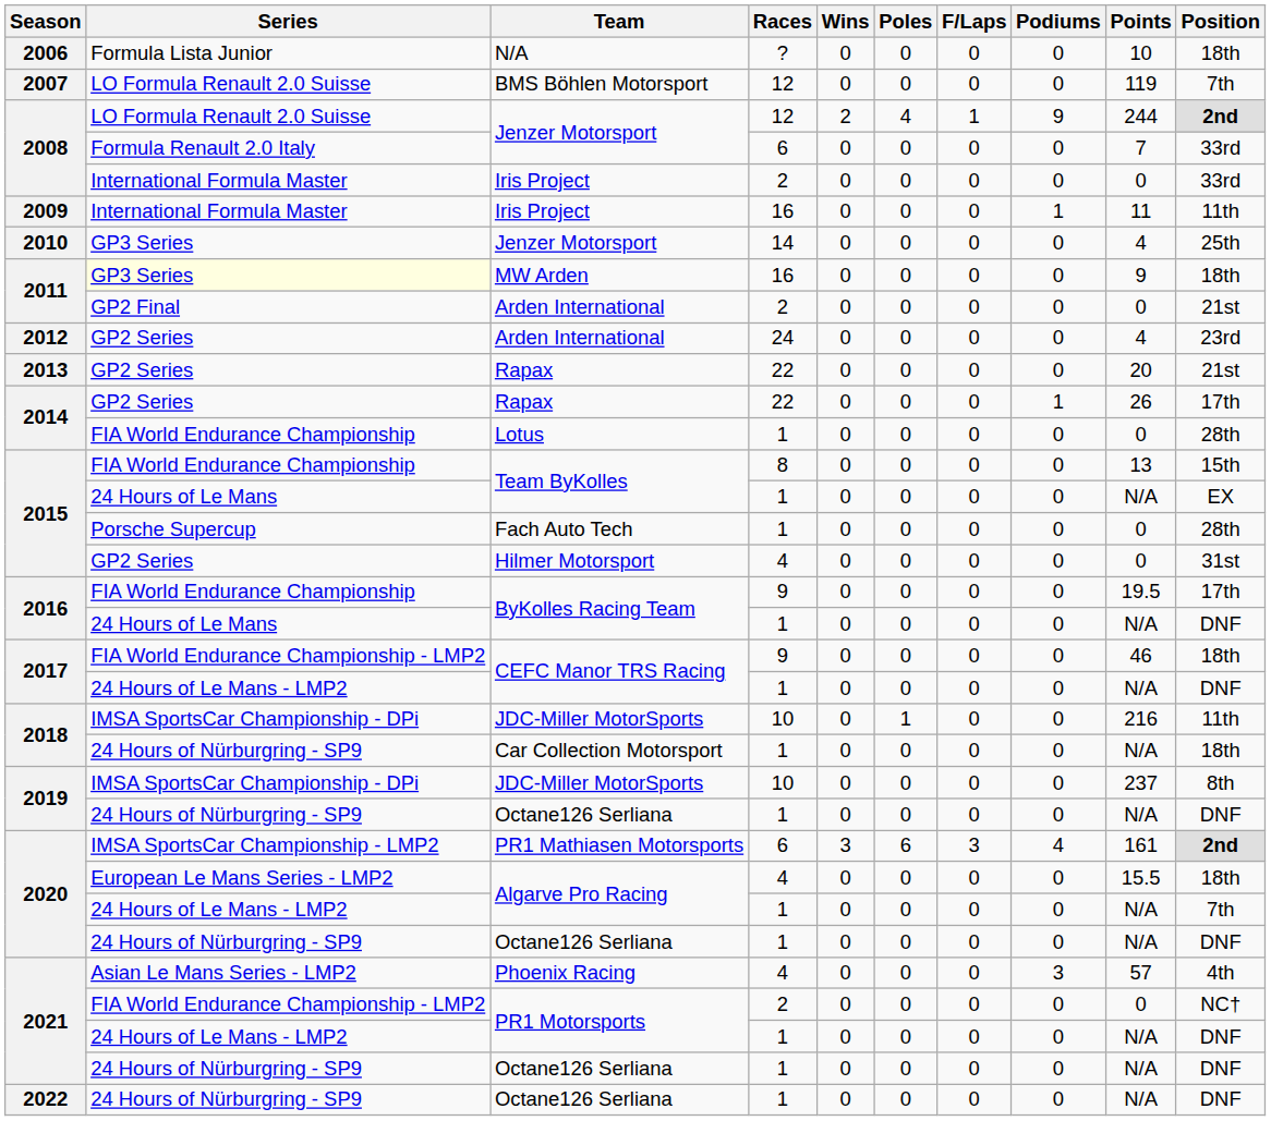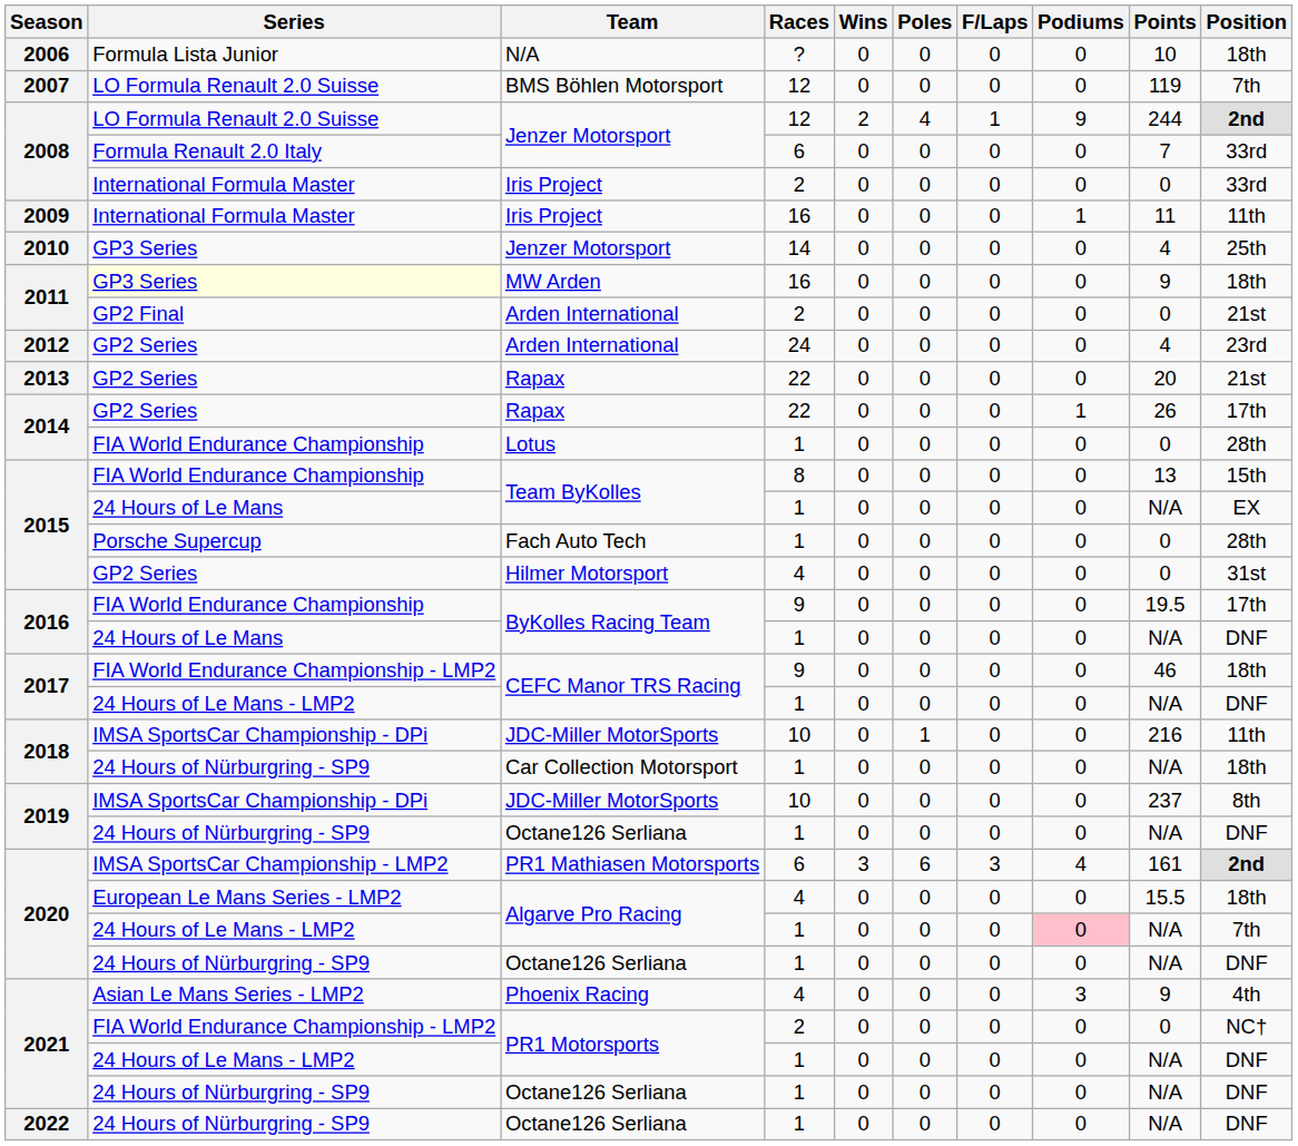 <table class="wikitable" style="font-size: 90%; text-align:center">
 <tr>
 <th>Season</th>
 <th>Series</th>
 <th>Team</th>
 <th>Races</th>
 <th>Wins</th>
 <th>Poles</th>
 <th>F/Laps</th>
 <th>Podiums</th>
 <th>Points</th>
 <th>Position</th>
 </tr>
 <tr>
 <th>2006</th>
 <td align=left>Formula Lista Junior</td>
 <td align=left>N/A</td>
 <td>?</td>
 <td>0</td>
 <td>0</td>
 <td>0</td>
 <td>0</td>
 <td>10</td>
 <td>18th</td>
 </tr>
 <tr>
 <th>2007</th>
 <td align=left><a href='#'>LO Formula Renault 2.0 Suisse</a></td>
 <td align=left>BMS Böhlen Motorsport</td>
 <td>12</td>
 <td>0</td>
 <td>0</td>
 <td>0</td>
 <td>0</td>
 <td>119</td>
 <td>7th</td>
 </tr>
 <tr>
 <th rowspan=3>2008</th>
 <td align=left><a href='#'>LO Formula Renault 2.0 Suisse</a></td>
 <td align=left rowspan=2><a href='#'>Jenzer Motorsport</a></td>
 <td>12</td>
 <td>2</td>
 <td>4</td>
 <td>1</td>
 <td>9</td>
 <td>244</td>
 <td style="background:#DFDFDF;"><strong>2nd</strong></td>
 </tr>
 <tr>
 <td align=left><a href='#'>Formula Renault 2.0 Italy</a></td>
 <td>6</td>
 <td>0</td>
 <td>0</td>
 <td>0</td>
 <td>0</td>
 <td>7</td>
 <td>33rd</td>
 </tr>
 <tr>
 <td align=left><a href='#'>International Formula Master</a></td>
 <td align=left><a href='#'>Iris Project</a></td>
 <td>2</td>
 <td>0</td>
 <td>0</td>
 <td>0</td>
 <td>0</td>
 <td>0</td>
 <td>33rd</td>
 </tr>
 <tr>
 <th>2009</th>
 <td align=left><a href='#'>International Formula Master</a></td>
 <td align=left><a href='#'>Iris Project</a></td>
 <td>16</td>
 <td>0</td>
 <td>0</td>
 <td>0</td>
 <td>1</td>
 <td>11</td>
 <td>11th</td>
 </tr>
 <tr>
 <th>2010</th>
 <td align=left><a href='#'>GP3 Series</a></td>
 <td align=left><a href='#'>Jenzer Motorsport</a></td>
 <td>14</td>
 <td>0</td>
 <td>0</td>
 <td>0</td>
 <td>0</td>
 <td>4</td>
 <td>25th</td>
 </tr>
 <tr>
 <th rowspan=2>2011</th>
 <td align=left style="background: lightyellow;"><a href='#'>GP3 Series</a></td>
 <td align=left><a href='#'>MW Arden</a></td>
 <td>16</td>
 <td>0</td>
 <td>0</td>
 <td>0</td>
 <td>0</td>
 <td>9</td>
 <td>18th</td>
 </tr>
 <tr>
 <td align=left><a href='#'>GP2 Final</a></td>
 <td align=left><a href='#'>Arden International</a></td>
 <td>2</td>
 <td>0</td>
 <td>0</td>
 <td>0</td>
 <td>0</td>
 <td>0</td>
 <td>21st</td>
 </tr>
 <tr>
 <th>2012</th>
 <td align=left><a href='#'>GP2 Series</a></td>
 <td align=left><a href='#'>Arden International</a></td>
 <td>24</td>
 <td>0</td>
 <td>0</td>
 <td>0</td>
 <td>0</td>
 <td>4</td>
 <td>23rd</td>
 </tr>
 <tr>
 <th>2013</th>
 <td align=left><a href='#'>GP2 Series</a></td>
 <td align=left><a href='#'>Rapax</a></td>
 <td>22</td>
 <td>0</td>
 <td>0</td>
 <td>0</td>
 <td>0</td>
 <td>20</td>
 <td>21st</td>
 </tr>
 <tr>
 <th rowspan=2>2014</th>
 <td align=left><a href='#'>GP2 Series</a></td>
 <td align=left><a href='#'>Rapax</a></td>
 <td>22</td>
 <td>0</td>
 <td>0</td>
 <td>0</td>
 <td>1</td>
 <td>26</td>
 <td>17th</td>
 </tr>
 <tr>
 <td align=left><a href='#'>FIA World Endurance Championship</a></td>
 <td align=left><a href='#'>Lotus</a></td>
 <td>1</td>
 <td>0</td>
 <td>0</td>
 <td>0</td>
 <td>0</td>
 <td>0</td>
 <td>28th</td>
 </tr>
 <tr>
 <th rowspan=4>2015</th>
 <td align=left><a href='#'>FIA World Endurance Championship</a></td>
 <td align=left rowspan=2><a href='#'>Team ByKolles</a></td>
 <td>8</td>
 <td>0</td>
 <td>0</td>
 <td>0</td>
 <td>0</td>
 <td>13</td>
 <td>15th</td>
 </tr>
 <tr>
 <td align=left><a href='#'>24 Hours of Le Mans</a></td>
 <td>1</td>
 <td>0</td>
 <td>0</td>
 <td>0</td>
 <td>0</td>
 <td>N/A</td>
 <td>EX</td>
 </tr>
 <tr>
 <td align=left><a href='#'>Porsche Supercup</a></td>
 <td align=left>Fach Auto Tech</td>
 <td>1</td>
 <td>0</td>
 <td>0</td>
 <td>0</td>
 <td>0</td>
 <td>0</td>
 <td>28th</td>
 </tr>
 <tr>
 <td align=left><a href='#'>GP2 Series</a></td>
 <td align=left><a href='#'>Hilmer Motorsport</a></td>
 <td>4</td>
 <td>0</td>
 <td>0</td>
 <td>0</td>
 <td>0</td>
 <td>0</td>
 <td>31st</td>
 </tr>
 <tr>
 <th rowspan=2>2016</th>
 <td align=left><a href='#'>FIA World Endurance Championship</a></td>
 <td align=left rowspan=2><a href='#'>ByKolles Racing Team</a></td>
 <td>9</td>
 <td>0</td>
 <td>0</td>
 <td>0</td>
 <td>0</td>
 <td>19.5</td>
 <td>17th</td>
 </tr>
 <tr>
 <td align=left><a href='#'>24 Hours of Le Mans</a></td>
 <td>1</td>
 <td>0</td>
 <td>0</td>
 <td>0</td>
 <td>0</td>
 <td>N/A</td>
 <td>DNF</td>
 </tr>
 <tr>
 <th rowspan=2>2017</th>
 <td align=left><a href='#'>FIA World Endurance Championship - LMP2</a></td>
 <td align=left rowspan=2><a href='#'>CEFC Manor TRS Racing</a></td>
 <td>9</td>
 <td>0</td>
 <td>0</td>
 <td>0</td>
 <td>0</td>
 <td>46</td>
 <td>18th</td>
 </tr>
 <tr>
 <td align=left><a href='#'>24 Hours of Le Mans - LMP2</a></td>
 <td>1</td>
 <td>0</td>
 <td>0</td>
 <td>0</td>
 <td>0</td>
 <td>N/A</td>
 <td>DNF</td>
 </tr>
 <tr>
 <th rowspan="2">2018</th>
 <td align=left><a href='#'>IMSA SportsCar Championship - DPi</a></td>
 <td align=left><a href='#'>JDC-Miller MotorSports</a></td>
 <td>10</td>
 <td>0</td>
 <td>1</td>
 <td>0</td>
 <td>0</td>
 <td>216</td>
 <td>11th</td>
 </tr>
 <tr>
 <td align=left><a href='#'>24 Hours of Nürburgring - SP9</a></td>
 <td align=left>Car Collection Motorsport</td>
 <td>1</td>
 <td>0</td>
 <td>0</td>
 <td>0</td>
 <td>0</td>
 <td>N/A</td>
 <td>18th</td>
 </tr>
 <tr>
 <th rowspan="2">2019</th>
 <td align="left"><a href='#'>IMSA SportsCar Championship - DPi</a></td>
 <td align="left"><a href='#'>JDC-Miller MotorSports</a></td>
 <td>10</td>
 <td>0</td>
 <td>0</td>
 <td>0</td>
 <td>0</td>
 <td>237</td>
 <td>8th</td>
 </tr>
 <tr>
 <td align=left><a href='#'>24 Hours of Nürburgring - SP9</a></td>
 <td align=left>Octane126 Serliana</td>
 <td>1</td>
 <td>0</td>
 <td>0</td>
 <td>0</td>
 <td>0</td>
 <td>N/A</td>
 <td>DNF</td>
 </tr>
 <tr>
 <th rowspan="4">2020</th>
 <td align="left"><a href='#'>IMSA SportsCar Championship - LMP2</a></td>
 <td align="left"><a href='#'>PR1 Mathiasen Motorsports</a></td>
 <td>6</td>
 <td>3</td>
 <td>6</td>
 <td>3</td>
 <td>4</td>
 <td>161</td>
 <td style="background:#DFDFDF;"><strong>2nd</strong></td>
 </tr>
 <tr>
 <td align=left nowrap><a href='#'>European Le Mans Series - LMP2</a></td>
 <td rowspan="2" align="left"><a href='#'>Algarve Pro Racing</a></td>
 <td>4</td>
 <td>0</td>
 <td>0</td>
 <td>0</td>
 <td>0</td>
 <td>15.5</td>
 <td>18th</td>
 </tr>
 <tr>
 <td align=left nowrap><a href='#'>24 Hours of Le Mans - LMP2</a></td>
 <td>1</td>
 <td>0</td>
 <td>0</td>
 <td>0</td>
-<td>0</td>
+<td style="background: pink;">0</td>
 <td>N/A</td>
 <td>7th</td>
 </tr>
 <tr>
 <td align=left><a href='#'>24 Hours of Nürburgring - SP9</a></td>
 <td align=left>Octane126 Serliana</td>
 <td>1</td>
 <td>0</td>
 <td>0</td>
 <td>0</td>
 <td>0</td>
 <td>N/A</td>
 <td>DNF</td>
 </tr>
 <tr>
 <th rowspan="4">2021</th>
 <td align="left"><a href='#'>Asian Le Mans Series - LMP2</a></td>
 <td align="left"><a href='#'>Phoenix Racing</a></td>
 <td>4</td>
 <td>0</td>
 <td>0</td>
 <td>0</td>
 <td>3</td>
-<td>57</td>
+<td>9</td>
 <td>4th</td>
 </tr>
 <tr>
 <td align=left nowrap><a href='#'>FIA World Endurance Championship - LMP2</a></td>
 <td rowspan="2" align=left><a href='#'>PR1 Motorsports</a></td>
 <td>2</td>
 <td>0</td>
 <td>0</td>
 <td>0</td>
 <td>0</td>
 <td>0</td>
 <td>NC†</td>
 </tr>
 <tr>
 <td align="left"><a href='#'>24 Hours of Le Mans - LMP2</a></td>
 <td>1</td>
 <td>0</td>
 <td>0</td>
 <td>0</td>
 <td>0</td>
 <td>N/A</td>
 <td>DNF</td>
 </tr>
 <tr>
 <td align=left><a href='#'>24 Hours of Nürburgring - SP9</a></td>
 <td align=left>Octane126 Serliana</td>
 <td>1</td>
 <td>0</td>
 <td>0</td>
 <td>0</td>
 <td>0</td>
 <td>N/A</td>
 <td>DNF</td>
 </tr>
 <tr>
 <th>2022</th>
 <td align=left><a href='#'>24 Hours of Nürburgring - SP9</a></td>
 <td align=left>Octane126 Serliana</td>
 <td>1</td>
 <td>0</td>
 <td>0</td>
 <td>0</td>
 <td>0</td>
 <td>N/A</td>
 <td>DNF</td>
 </tr>
 </table>
